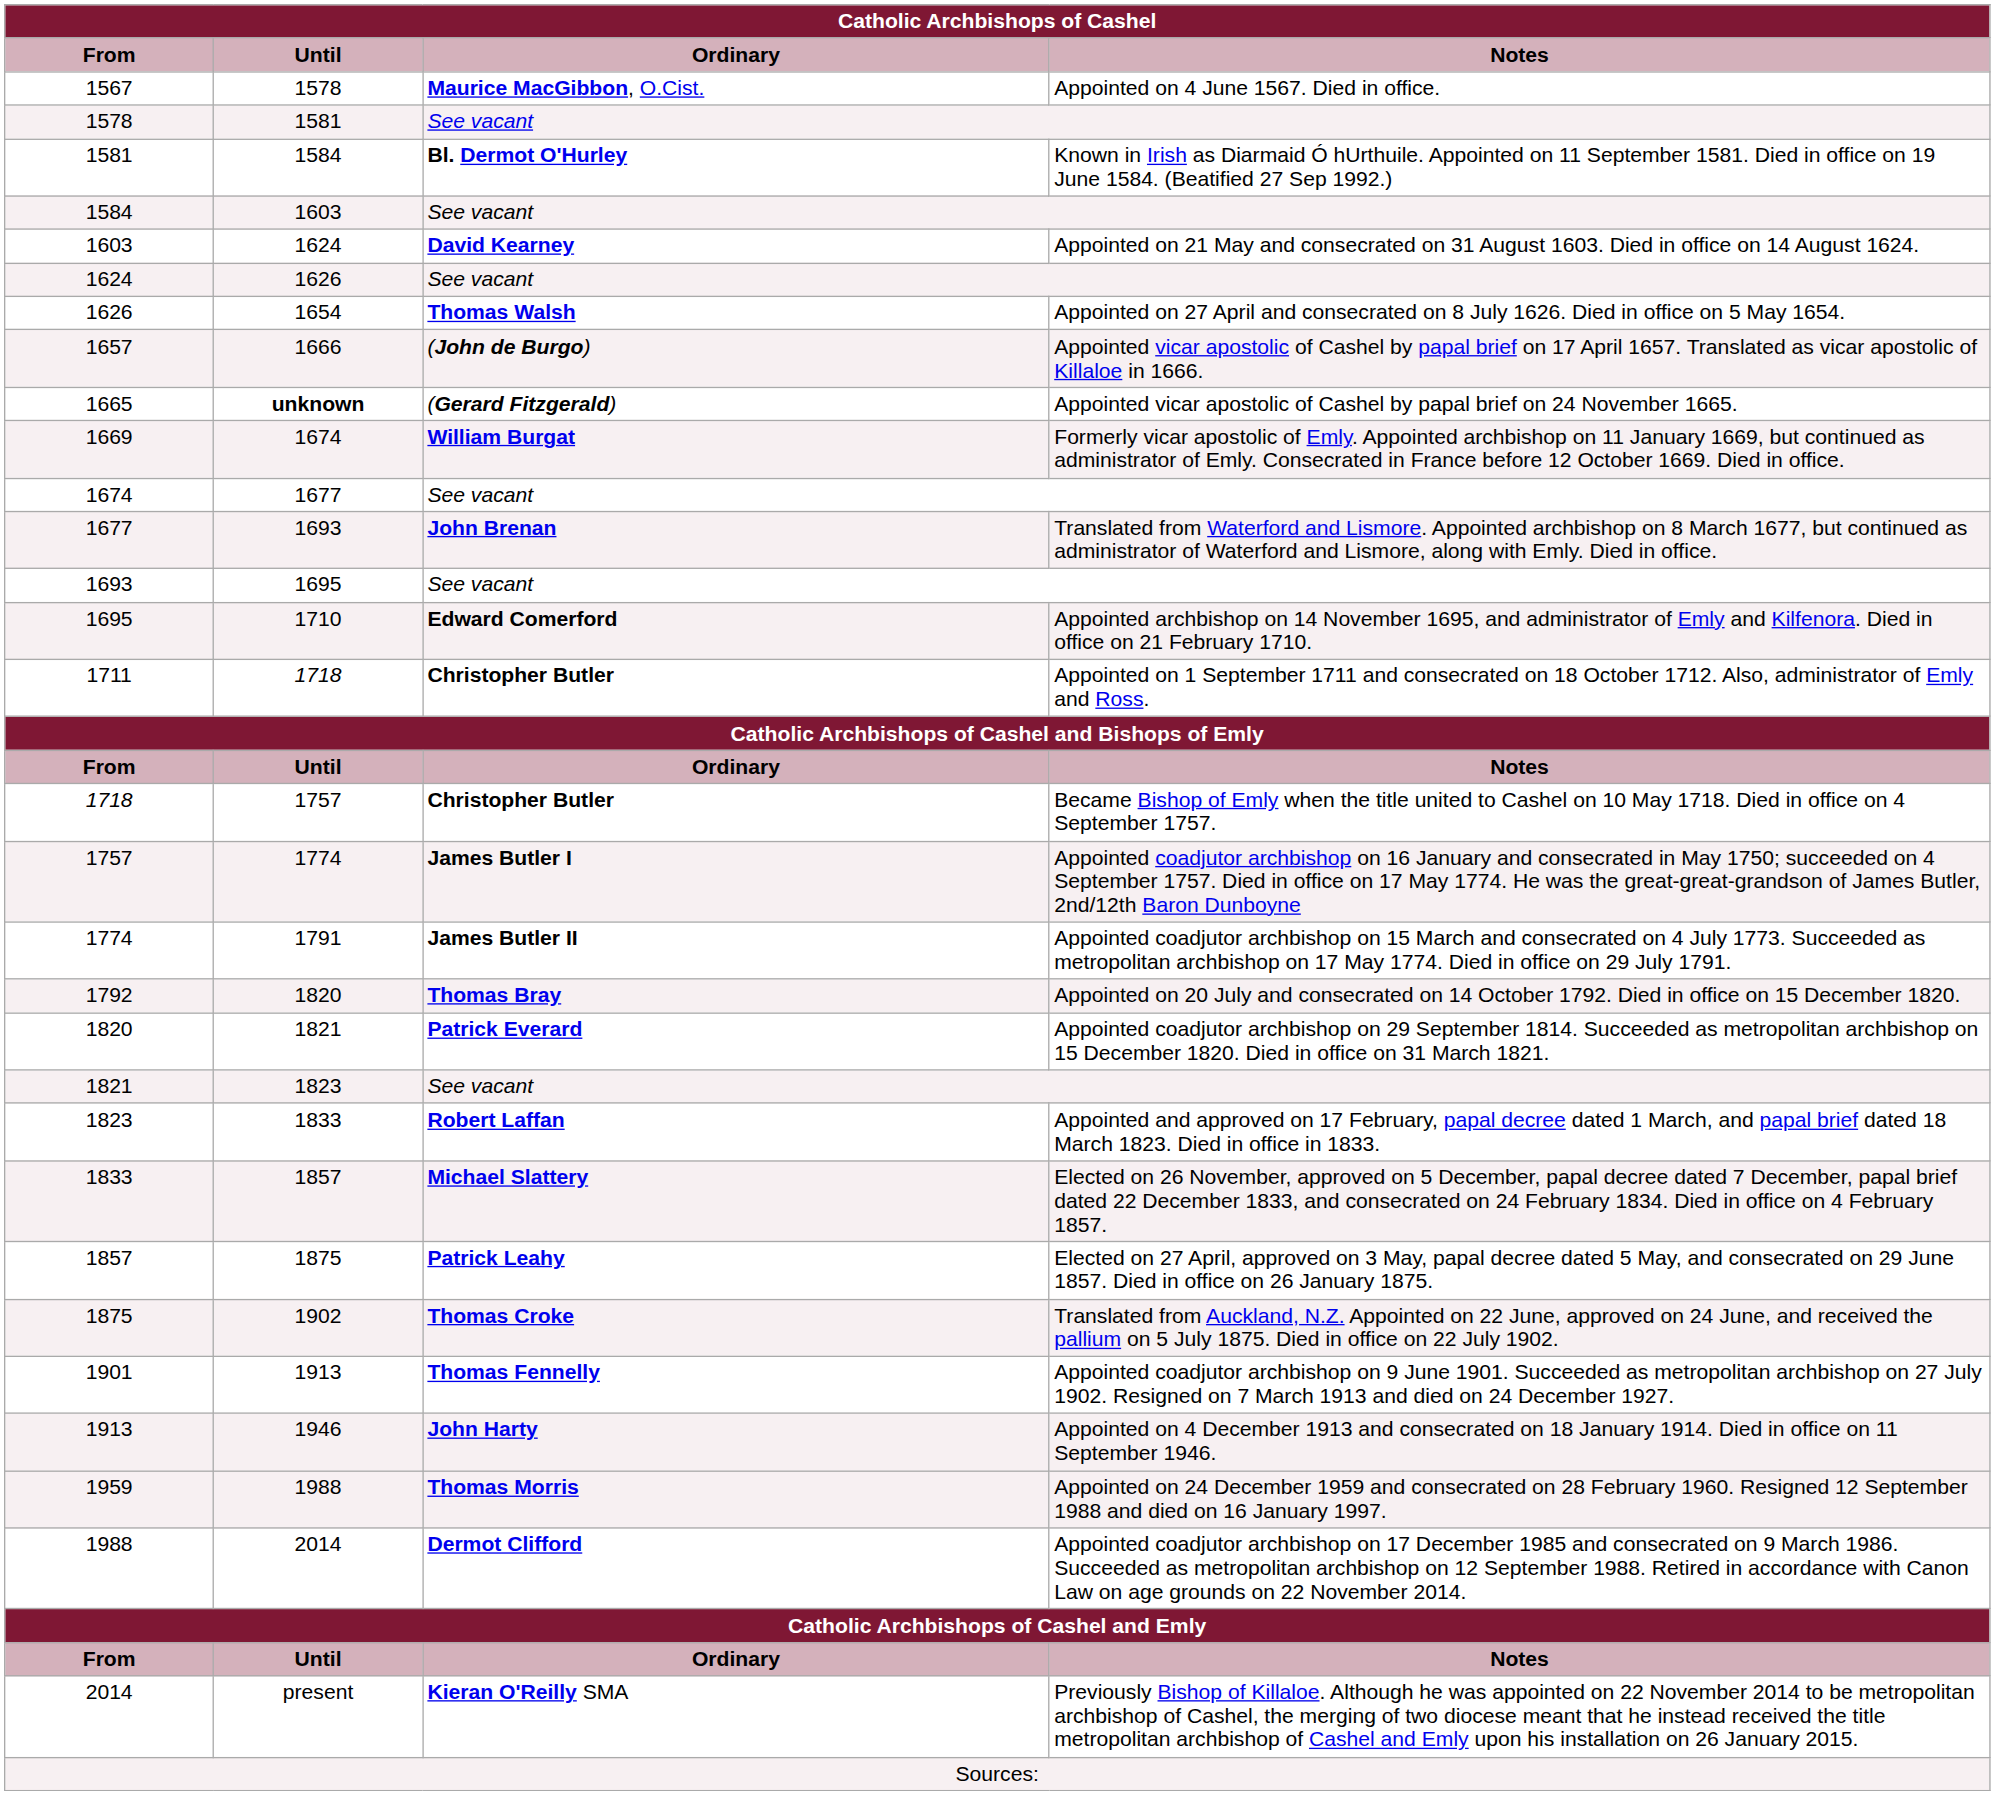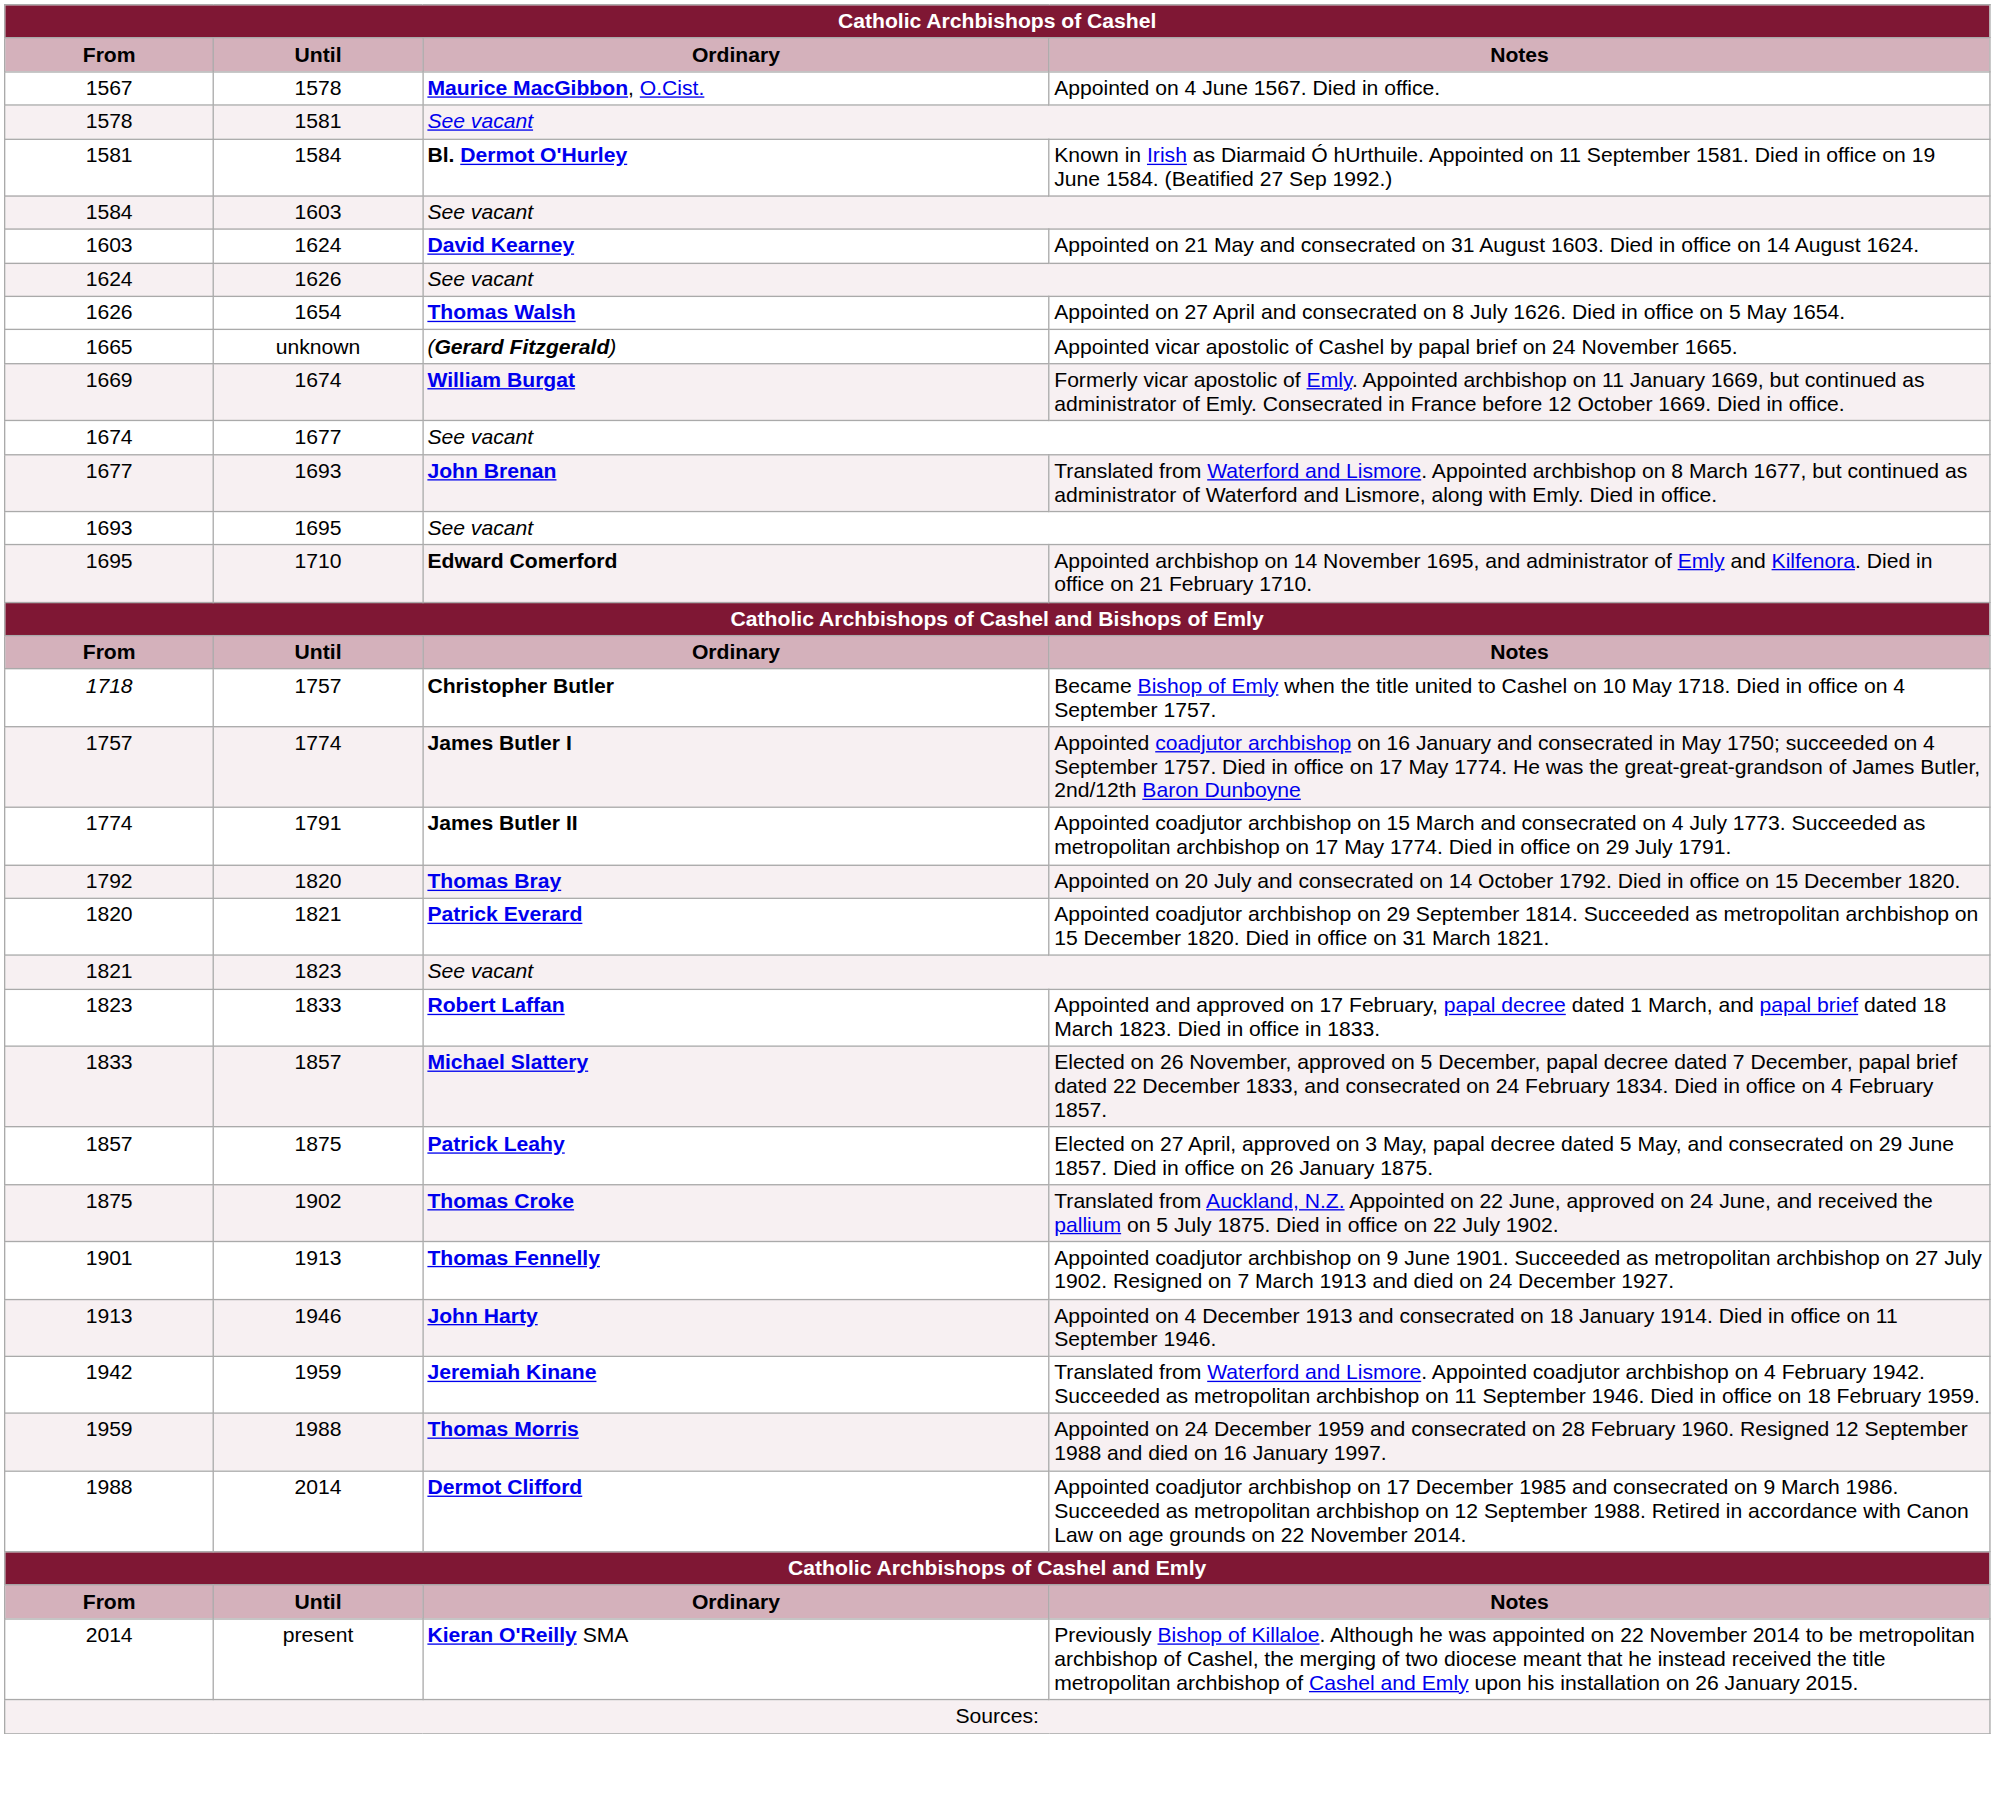 <table class="wikitable" style="width:95%;" border="1" cellpadding="2">
 <tr>
 <th colspan="4" style="background-color: #7F1734; color: white;">Catholic Archbishops of Cashel</th>
 </tr>
 <tr align=top>
 <th style="background-color: #D4B1BB; width: 10%;">From</th>
 <th style="background-color: #D4B1BB; width: 10%;">Until</th>
 <th style="background-color: #D4B1BB; width: 30%;">Ordinary</th>
 <th style="background-color: #D4B1BB; width: 45%;">Notes</th>
 </tr>
 <tr valign="top" style="background-color: white;">
 <td align=center>1567</td>
 <td align=center>1578</td>
 <td><strong><a href='#'>Maurice MacGibbon</a></strong>, <a href='#'>O.Cist.</a></td>
 <td>Appointed on 4 June 1567. Died in office.</td>
 </tr>
 <tr valign="top" style="background-color: #F7F0F2;">
 <td align=center>1578</td>
 <td align=center>1581</td>
 <td colspan=2><em><a href='#'>See vacant</a></em></td>
 </tr>
 <tr valign="top" style="background-color: white;">
 <td align=center>1581</td>
 <td align=center>1584</td>
 <td><strong>Bl. <a href='#'>Dermot O'Hurley</a></strong></td>
 <td>Known in <a href='#'>Irish</a> as Diarmaid Ó hUrthuile. Appointed on 11 September 1581. Died in office on 19 June 1584. (Beatified 27 Sep 1992.)</td>
 </tr>
 <tr valign="top" style="background-color: #F7F0F2;">
 <td align=center>1584</td>
 <td align=center>1603</td>
 <td colspan=2><em>See vacant</em></td>
 </tr>
 <tr valign="top" style="background-color: white;">
 <td align=center>1603</td>
 <td align=center>1624</td>
 <td><strong><a href='#'>David Kearney</a></strong></td>
 <td>Appointed on 21 May and consecrated on 31 August 1603. Died in office on 14 August 1624.</td>
 </tr>
 <tr valign="top" style="background-color: #F7F0F2;">
 <td align=center>1624</td>
 <td align=center>1626</td>
 <td colspan=2><em>See vacant</em></td>
 </tr>
 <tr valign="top" style="background-color: white;">
 <td align=center>1626</td>
 <td align=center>1654</td>
 <td><strong><a href='#'>Thomas Walsh</a></strong></td>
 <td>Appointed on 27 April and consecrated on 8 July 1626. Died in office on 5 May 1654.</td>
 </tr>
-<tr valign="top" style="background-color: #F7F0F2;">
-<td align=center>1657</td>
-<td align=center>1666</td>
-<td><em>(<strong>John de Burgo</strong>)</em></td>
-<td>Appointed <a href='#'>vicar apostolic</a> of Cashel by <a href='#'>papal brief</a> on 17 April 1657. Translated as vicar apostolic of <a href='#'>Killaloe</a> in 1666.</td>
-</tr>
 <tr valign="top" style="background-color: white;">
 <td align=center>1665</td>
-<td align=center><strong>unknown</strong></td>
+<td align=center>unknown</td>
 <td><em>(<strong>Gerard Fitzgerald</strong>)</em></td>
 <td>Appointed vicar apostolic of Cashel by papal brief on 24 November 1665.</td>
 </tr>
 <tr valign="top" style="background-color: #F7F0F2;">
 <td align=center>1669</td>
 <td align=center>1674</td>
 <td><strong><a href='#'>William Burgat</a></strong></td>
 <td>Formerly vicar apostolic of <a href='#'>Emly</a>. Appointed archbishop on 11 January 1669, but continued as administrator of Emly. Consecrated in France before 12 October 1669. Died in office.</td>
 </tr>
 <tr valign="top" style="background-color: white;">
 <td align=center>1674</td>
 <td align=center>1677</td>
 <td colspan=2><em>See vacant</em></td>
 </tr>
 <tr valign="top" style="background-color: #F7F0F2;">
 <td align=center>1677</td>
 <td align=center>1693</td>
 <td><strong><a href='#'>John Brenan</a></strong></td>
 <td>Translated from <a href='#'>Waterford and Lismore</a>. Appointed archbishop on 8 March 1677, but continued as administrator of Waterford and Lismore, along with Emly. Died in office.</td>
 </tr>
 <tr valign="top" style="background-color: white;">
 <td align=center>1693</td>
 <td align=center>1695</td>
 <td colspan=2><em>See vacant</em></td>
 </tr>
 <tr valign="top" style="background-color: #F7F0F2;">
 <td align=center>1695</td>
 <td align=center>1710</td>
 <td><strong>Edward Comerford</strong></td>
 <td>Appointed archbishop on 14 November 1695, and administrator of <a href='#'>Emly</a> and <a href='#'>Kilfenora</a>. Died in office on 21 February 1710.</td>
-</tr>
-<tr valign="top" style="background-color: white;">
-<td align=center>1711</td>
-<td align=center><em>1718</em></td>
-<td><strong>Christopher Butler</strong></td>
-<td>Appointed on 1 September 1711 and consecrated on 18 October 1712. Also, administrator of <a href='#'>Emly</a> and <a href='#'>Ross</a>.</td>
 </tr>
 <tr>
 <th colspan="4" style="background-color: #7F1734; color: white;">Catholic Archbishops of Cashel and Bishops of Emly</th>
 </tr>
 <tr>
 <th style="background-color: #D4B1BB; width: 10%;">From</th>
 <th style="background-color: #D4B1BB; width: 10%;">Until</th>
 <th style="background-color: #D4B1BB; width: 30%;">Ordinary</th>
 <th style="background-color: #D4B1BB; width: 45%;">Notes</th>
 </tr>
 <tr valign="top" style="background-color: white;">
 <td align=center><em>1718</em></td>
 <td align=center>1757</td>
 <td><strong>Christopher Butler</strong></td>
 <td>Became <a href='#'>Bishop of Emly</a> when the title united to Cashel on 10 May 1718. Died in office on 4 September 1757.</td>
 </tr>
 <tr valign="top" style="background-color: #F7F0F2;">
 <td align=center>1757</td>
 <td align=center>1774</td>
 <td><strong>James Butler I</strong></td>
 <td>Appointed <a href='#'>coadjutor archbishop</a> on 16 January and consecrated in May 1750; succeeded on 4 September 1757. Died in office on 17 May 1774. He was the great-great-grandson of James Butler, 2nd/12th <a href='#'>Baron Dunboyne</a></td>
 </tr>
 <tr valign="top" style="background-color: white;">
 <td align=center>1774</td>
 <td align=center>1791</td>
 <td><strong>James Butler II</strong></td>
 <td>Appointed coadjutor archbishop on 15 March and consecrated on 4 July 1773. Succeeded as metropolitan archbishop on 17 May 1774. Died in office on 29 July 1791.</td>
 </tr>
 <tr valign="top" style="background-color: #F7F0F2;">
 <td align=center>1792</td>
 <td align=center>1820</td>
 <td><strong><a href='#'>Thomas Bray</a></strong></td>
 <td>Appointed on 20 July and consecrated on 14 October 1792. Died in office on 15 December 1820.</td>
 </tr>
 <tr valign="top" style="background-color: white;">
 <td align=center>1820</td>
 <td align=center>1821</td>
 <td><strong><a href='#'>Patrick Everard</a></strong></td>
 <td>Appointed coadjutor archbishop on 29 September 1814. Succeeded as metropolitan archbishop on 15 December 1820. Died in office on 31 March 1821.</td>
 </tr>
 <tr valign="top" style="background-color: #F7F0F2;">
 <td align=center>1821</td>
 <td align=center>1823</td>
 <td colspan=2><em>See vacant</em></td>
 </tr>
 <tr valign="top" style="background-color: white;">
 <td align=center>1823</td>
 <td align=center>1833</td>
 <td><strong><a href='#'>Robert Laffan</a></strong></td>
 <td>Appointed and approved on 17 February, <a href='#'>papal decree</a> dated 1 March, and <a href='#'>papal brief</a> dated 18 March 1823. Died in office in 1833.</td>
 </tr>
 <tr valign="top" style="background-color: #F7F0F2;">
 <td align=center>1833</td>
 <td align=center>1857</td>
 <td><strong><a href='#'>Michael Slattery</a></strong></td>
 <td>Elected on 26 November, approved on 5 December, papal decree dated 7 December, papal brief dated 22 December 1833, and consecrated on 24 February 1834. Died in office on 4 February 1857.</td>
 </tr>
 <tr valign="top" style="background-color: white;">
 <td align=center>1857</td>
 <td align=center>1875</td>
 <td><strong><a href='#'>Patrick Leahy</a></strong></td>
 <td>Elected on 27 April, approved on 3 May, papal decree dated 5 May, and consecrated on 29 June 1857. Died in office on 26 January 1875.</td>
 </tr>
 <tr valign="top" style="background-color: #F7F0F2;">
 <td align=center>1875</td>
 <td align=center>1902</td>
 <td><strong><a href='#'>Thomas Croke</a></strong></td>
 <td>Translated from <a href='#'>Auckland, N.Z.</a> Appointed on 22 June, approved on 24 June, and received the <a href='#'>pallium</a> on 5 July 1875. Died in office on 22 July 1902.</td>
 </tr>
 <tr valign="top" style="background-color: white;">
 <td align=center>1901</td>
 <td align=center>1913</td>
 <td><strong><a href='#'>Thomas Fennelly</a></strong></td>
 <td>Appointed coadjutor archbishop on 9 June 1901. Succeeded as metropolitan archbishop on 27 July 1902. Resigned on 7 March 1913 and died on 24 December 1927.</td>
 </tr>
 <tr valign="top" style="background-color: #F7F0F2;">
 <td align=center>1913</td>
 <td align=center>1946</td>
 <td><strong><a href='#'>John Harty</a></strong></td>
 <td>Appointed on 4 December 1913 and consecrated on 18 January 1914. Died in office on 11 September 1946.</td>
 </tr>
+<tr valign="top" style="background-color: white;">
+<td align=center>1942</td>
+<td align=center>1959</td>
+<td><strong><a href='#'>Jeremiah Kinane</a></strong></td>
+<td>Translated from <a href='#'>Waterford and Lismore</a>. Appointed coadjutor archbishop on 4 February 1942. Succeeded as metropolitan archbishop on 11 September 1946. Died in office on 18 February 1959.</td>
+</tr>
 <tr valign="top" style="background-color: #F7F0F2;">
 <td align=center>1959</td>
 <td align=center>1988</td>
 <td><strong><a href='#'>Thomas Morris</a></strong></td>
 <td>Appointed on 24 December 1959 and consecrated on 28 February 1960. Resigned 12 September 1988 and died on 16 January 1997.</td>
 </tr>
 <tr valign="top" style="background-color: white;">
 <td align=center>1988</td>
 <td align=center>2014</td>
 <td><strong><a href='#'>Dermot Clifford</a></strong></td>
 <td>Appointed coadjutor archbishop on 17 December 1985 and consecrated on 9 March 1986. Succeeded as metropolitan archbishop on 12 September 1988. Retired in accordance with Canon Law on age grounds on 22 November 2014.</td>
 </tr>
 <tr>
 <th colspan="4" style="background-color: #7F1734; color: white;">Catholic Archbishops of Cashel and Emly</th>
 </tr>
 <tr>
 <th style="background-color: #D4B1BB; width: 10%;">From</th>
 <th style="background-color: #D4B1BB; width: 10%;">Until</th>
 <th style="background-color: #D4B1BB; width: 30%;">Ordinary</th>
 <th style="background-color: #D4B1BB; width: 45%;">Notes</th>
 </tr>
 <tr valign="top" style="background-color: white;">
 <td align=center>2014</td>
 <td align=center>present</td>
 <td><strong><a href='#'>Kieran O'Reilly</a></strong> SMA</td>
 <td>Previously <a href='#'>Bishop of Killaloe</a>. Although he was appointed on 22 November 2014 to be metropolitan archbishop of Cashel, the merging of two diocese meant that he instead received the title metropolitan archbishop of <a href='#'>Cashel and Emly</a> upon his installation on 26 January 2015.</td>
 </tr>
 <tr valign="top" style="background-color: #F7F0F2;">
 <td colspan=4 align=center>Sources:</td>
 </tr>
 </table>
